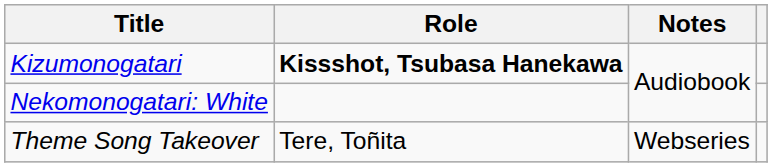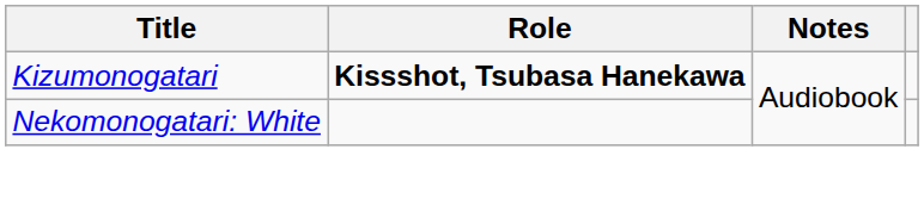 <table class="wikitable sortable plainrowheaders">
 <tr>
 <th>Title</th>
 <th>Role</th>
 <th class="unsortable">Notes</th>
 <th class="unsortable"></th>
 </tr>
 <tr>
 <td><em><a href='#'>Kizumonogatari</a></em></td>
 <td><strong>Kissshot, Tsubasa Hanekawa</strong></td>
 <td rowspan="2">Audiobook</td>
 <td></td>
 </tr>
 <tr>
 <td><em><a href='#'>Nekomonogatari: White</a></em></td>
 <td></td>
 <td></td>
 </tr>
-<tr>
-<td><em>Theme Song Takeover</em></td>
-<td>Tere, Toñita</td>
-<td>Webseries</td>
-<td></td>
-</tr>
 </table>
